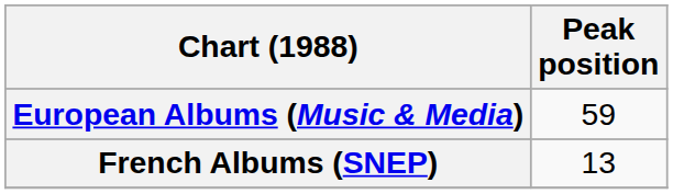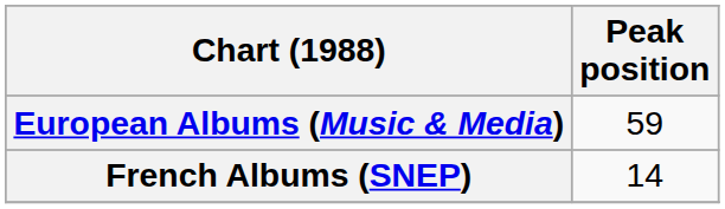 <table class="wikitable sortable plainrowheaders" style="text-align:center">
 <tr>
 <th scope="col">Chart (1988)</th>
 <th scope="col">Peak<br>position</th>
 </tr>
 <tr>
 <th scope="row"><a href='#'>European Albums</a> (<em><a href='#'>Music & Media</a></em>)</th>
 <td>59</td>
 </tr>
 <tr>
 <th scope="row">French Albums (<a href='#'>SNEP</a>)</th>
-<td>13</td>
+<td>14</td>
 </tr>
 <tr>
 </tr>
 </table>
